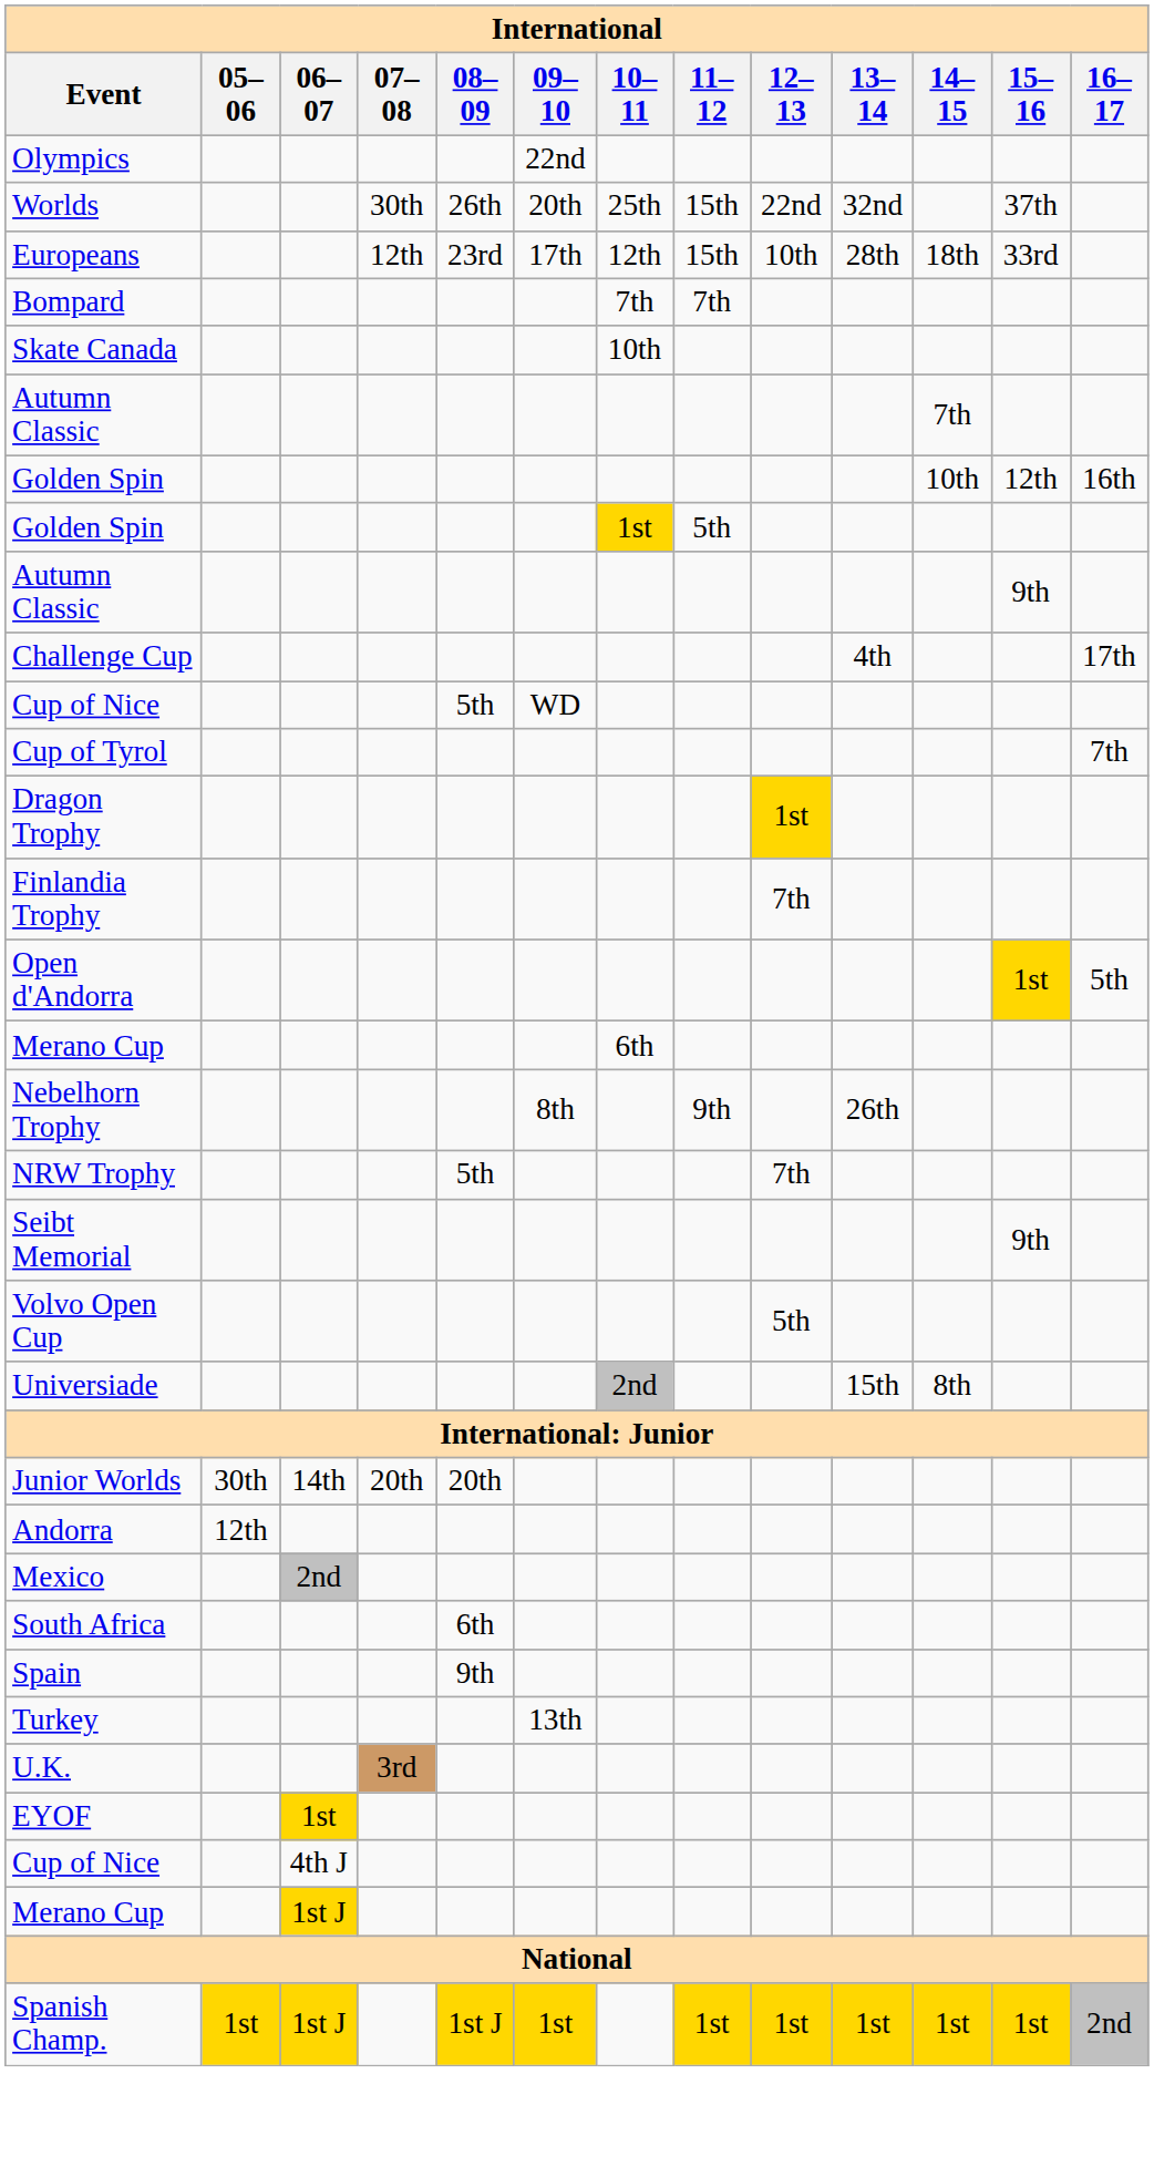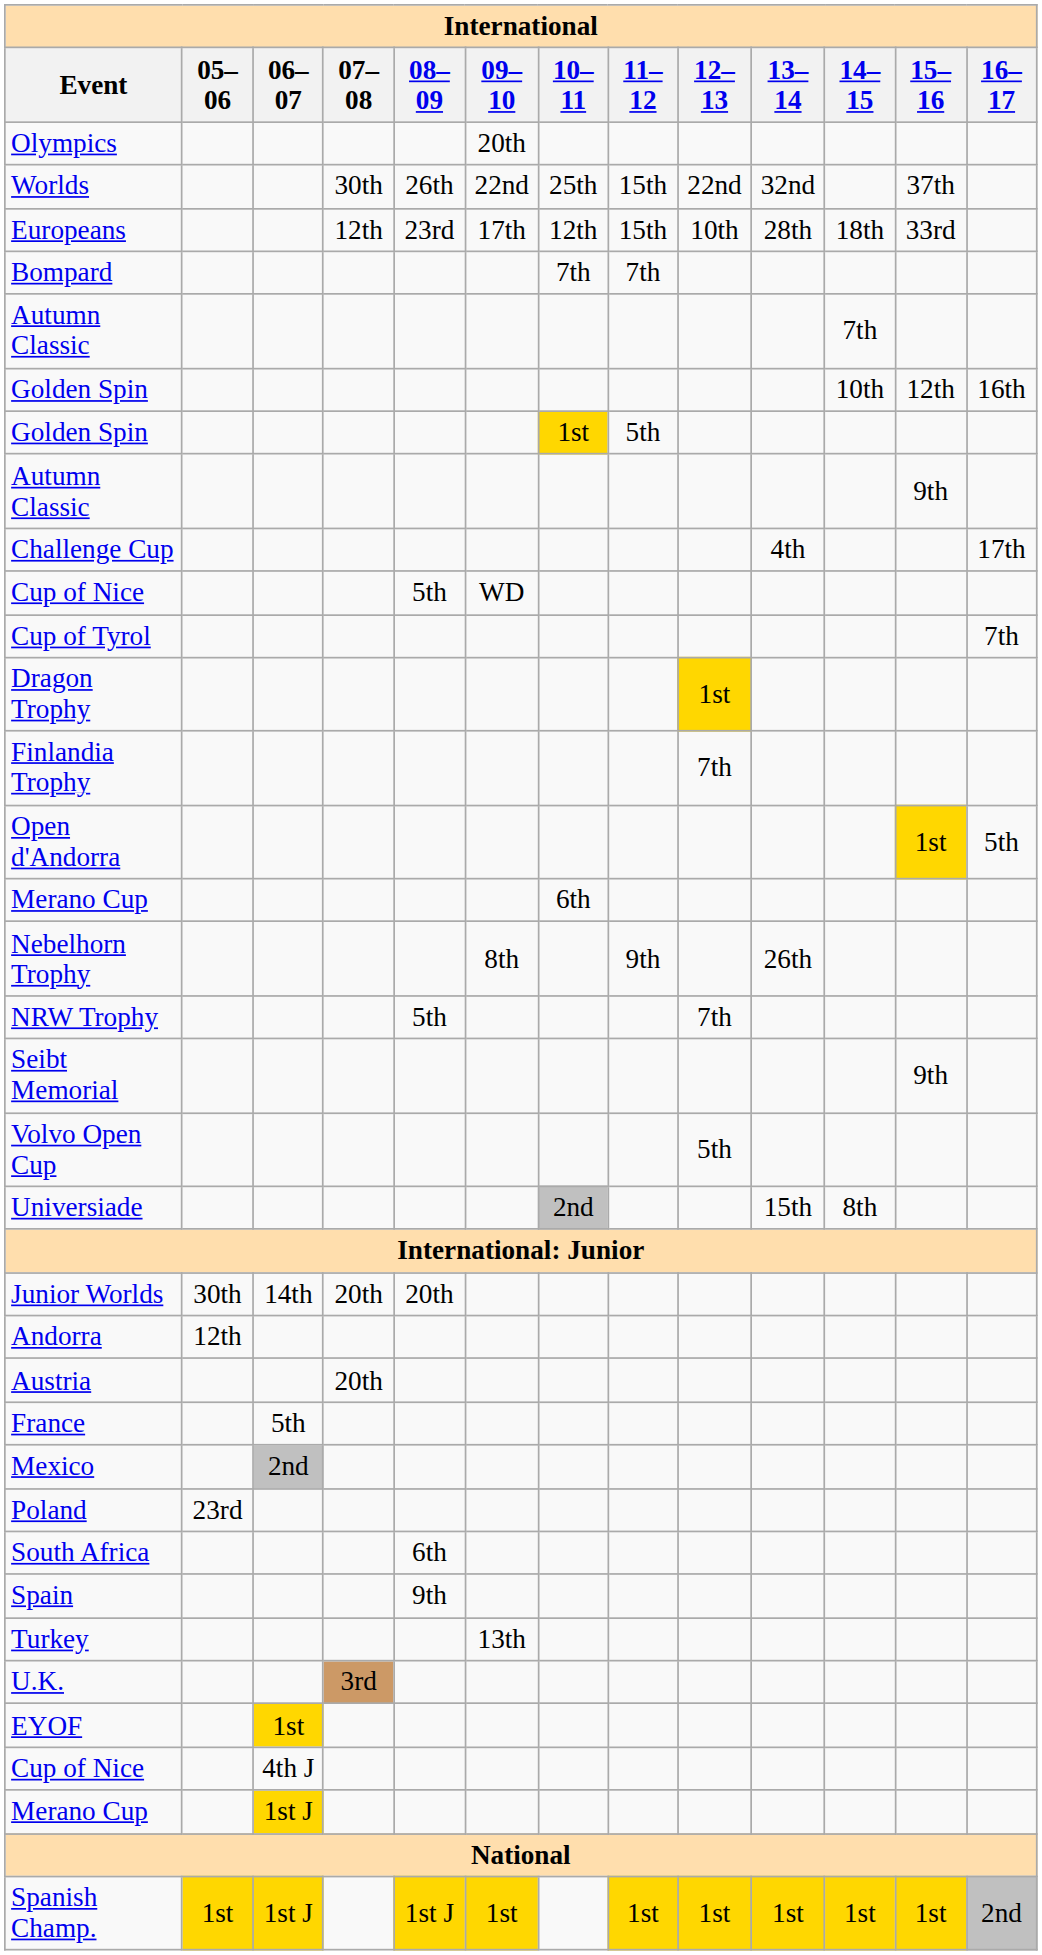 <table class="wikitable" style="text-align:center">
 <tr>
 <th style="background-color: #ffdead; " colspan=13 align=center>International</th>
 </tr>
 <tr>
 <th>Event</th>
 <th>05–06</th>
 <th>06–07</th>
 <th>07–08</th>
 <th><a href='#'>08–09</a></th>
 <th><a href='#'>09–10</a></th>
 <th><a href='#'>10–11</a></th>
 <th><a href='#'>11–12</a></th>
 <th><a href='#'>12–13</a></th>
 <th><a href='#'>13–14</a></th>
 <th><a href='#'>14–15</a></th>
 <th><a href='#'>15–16</a></th>
 <th><a href='#'>16–17</a></th>
 </tr>
 <tr>
 <td align=left><a href='#'>Olympics</a></td>
 <td></td>
 <td></td>
 <td></td>
 <td></td>
-<td>22nd</td>
+<td>20th</td>
 <td></td>
 <td></td>
 <td></td>
 <td></td>
 <td></td>
 <td></td>
 <td></td>
 </tr>
 <tr>
 <td align=left><a href='#'>Worlds</a></td>
 <td></td>
 <td></td>
 <td>30th</td>
 <td>26th</td>
-<td>20th</td>
+<td>22nd</td>
 <td>25th</td>
 <td>15th</td>
 <td>22nd</td>
 <td>32nd</td>
 <td></td>
 <td>37th</td>
 <td></td>
 </tr>
 <tr>
 <td align=left><a href='#'>Europeans</a></td>
 <td></td>
 <td></td>
 <td>12th</td>
 <td>23rd</td>
 <td>17th</td>
 <td>12th</td>
 <td>15th</td>
 <td>10th</td>
 <td>28th</td>
 <td>18th</td>
 <td>33rd</td>
 <td></td>
 </tr>
 <tr>
 <td align=left> <a href='#'>Bompard</a></td>
 <td></td>
 <td></td>
 <td></td>
 <td></td>
 <td></td>
 <td>7th</td>
 <td>7th</td>
-<td></td>
-<td></td>
-<td></td>
-<td></td>
-<td></td>
-</tr>
-<tr>
-<td align=left> <a href='#'>Skate Canada</a></td>
-<td></td>
-<td></td>
-<td></td>
-<td></td>
-<td></td>
-<td>10th</td>
-<td></td>
 <td></td>
 <td></td>
 <td></td>
 <td></td>
 <td></td>
 </tr>
 <tr>
 <td align=left> <a href='#'>Autumn Classic</a></td>
 <td></td>
 <td></td>
 <td></td>
 <td></td>
 <td></td>
 <td></td>
 <td></td>
 <td></td>
 <td></td>
 <td>7th</td>
 <td></td>
 <td></td>
 </tr>
 <tr>
 <td align=left> <a href='#'>Golden Spin</a></td>
 <td></td>
 <td></td>
 <td></td>
 <td></td>
 <td></td>
 <td></td>
 <td></td>
 <td></td>
 <td></td>
 <td>10th</td>
 <td>12th</td>
 <td>16th</td>
 </tr>
 <tr>
 <td align=left><a href='#'>Golden Spin</a></td>
 <td></td>
 <td></td>
 <td></td>
 <td></td>
 <td></td>
 <td bgcolor=gold>1st</td>
 <td>5th</td>
 <td></td>
 <td></td>
 <td></td>
 <td></td>
 <td></td>
 </tr>
 <tr>
 <td align=left><a href='#'>Autumn Classic</a></td>
 <td></td>
 <td></td>
 <td></td>
 <td></td>
 <td></td>
 <td></td>
 <td></td>
 <td></td>
 <td></td>
 <td></td>
 <td>9th</td>
 <td></td>
 </tr>
 <tr>
 <td align=left><a href='#'>Challenge Cup</a></td>
 <td></td>
 <td></td>
 <td></td>
 <td></td>
 <td></td>
 <td></td>
 <td></td>
 <td></td>
 <td>4th</td>
 <td></td>
 <td></td>
 <td>17th</td>
 </tr>
 <tr>
 <td align=left><a href='#'>Cup of Nice</a></td>
 <td></td>
 <td></td>
 <td></td>
 <td>5th</td>
 <td>WD</td>
 <td></td>
 <td></td>
 <td></td>
 <td></td>
 <td></td>
 <td></td>
 <td></td>
 </tr>
 <tr>
 <td align=left><a href='#'>Cup of Tyrol</a></td>
 <td></td>
 <td></td>
 <td></td>
 <td></td>
 <td></td>
 <td></td>
 <td></td>
 <td></td>
 <td></td>
 <td></td>
 <td></td>
 <td>7th</td>
 </tr>
 <tr>
 <td align=left><a href='#'>Dragon Trophy</a></td>
 <td></td>
 <td></td>
 <td></td>
 <td></td>
 <td></td>
 <td></td>
 <td></td>
 <td bgcolor=gold>1st</td>
 <td></td>
 <td></td>
 <td></td>
 <td></td>
 </tr>
 <tr>
 <td align=left><a href='#'>Finlandia Trophy</a></td>
 <td></td>
 <td></td>
 <td></td>
 <td></td>
 <td></td>
 <td></td>
 <td></td>
 <td>7th</td>
 <td></td>
 <td></td>
 <td></td>
 <td></td>
 </tr>
 <tr>
 <td align=left><a href='#'>Open d'Andorra</a></td>
 <td></td>
 <td></td>
 <td></td>
 <td></td>
 <td></td>
 <td></td>
 <td></td>
 <td></td>
 <td></td>
 <td></td>
 <td bgcolor=gold>1st</td>
 <td>5th</td>
 </tr>
 <tr>
 <td align=left><a href='#'>Merano Cup</a></td>
 <td></td>
 <td></td>
 <td></td>
 <td></td>
 <td></td>
 <td>6th</td>
 <td></td>
 <td></td>
 <td></td>
 <td></td>
 <td></td>
 <td></td>
 </tr>
 <tr>
 <td align=left><a href='#'>Nebelhorn Trophy</a></td>
 <td></td>
 <td></td>
 <td></td>
 <td></td>
 <td>8th</td>
 <td></td>
 <td>9th</td>
 <td></td>
 <td>26th</td>
 <td></td>
 <td></td>
 <td></td>
 </tr>
 <tr>
 <td align=left><a href='#'>NRW Trophy</a></td>
 <td></td>
 <td></td>
 <td></td>
 <td>5th</td>
 <td></td>
 <td></td>
 <td></td>
 <td>7th</td>
 <td></td>
 <td></td>
 <td></td>
 <td></td>
 </tr>
 <tr>
 <td align=left><a href='#'>Seibt Memorial</a></td>
 <td></td>
 <td></td>
 <td></td>
 <td></td>
 <td></td>
 <td></td>
 <td></td>
 <td></td>
 <td></td>
 <td></td>
 <td>9th</td>
 <td></td>
 </tr>
 <tr>
 <td align=left><a href='#'>Volvo Open Cup</a></td>
 <td></td>
 <td></td>
 <td></td>
 <td></td>
 <td></td>
 <td></td>
 <td></td>
 <td>5th</td>
 <td></td>
 <td></td>
 <td></td>
 <td></td>
 </tr>
 <tr>
 <td align=left><a href='#'>Universiade</a></td>
 <td></td>
 <td></td>
 <td></td>
 <td></td>
 <td></td>
 <td bgcolor=silver>2nd</td>
 <td></td>
 <td></td>
 <td>15th</td>
 <td>8th</td>
 <td></td>
 <td></td>
 </tr>
 <tr>
 <th style="background-color: #ffdead; " colspan=13 align=center>International: Junior</th>
 </tr>
 <tr>
 <td align=left><a href='#'>Junior Worlds</a></td>
 <td>30th</td>
 <td>14th</td>
 <td>20th</td>
 <td>20th</td>
 <td></td>
 <td></td>
 <td></td>
 <td></td>
 <td></td>
 <td></td>
 <td></td>
 <td></td>
 </tr>
 <tr>
 <td align=left> <a href='#'>Andorra</a></td>
 <td>12th</td>
 <td></td>
 <td></td>
 <td></td>
 <td></td>
 <td></td>
 <td></td>
 <td></td>
 <td></td>
 <td></td>
 <td></td>
 <td></td>
 </tr>
 <tr>
+<td align=left> <a href='#'>Austria</a></td>
+<td></td>
+<td></td>
+<td>20th</td>
+<td></td>
+<td></td>
+<td></td>
+<td></td>
+<td></td>
+<td></td>
+<td></td>
+<td></td>
+<td></td>
+</tr>
+<tr>
+<td align=left> <a href='#'>France</a></td>
+<td></td>
+<td>5th</td>
+<td></td>
+<td></td>
+<td></td>
+<td></td>
+<td></td>
+<td></td>
+<td></td>
+<td></td>
+<td></td>
+<td></td>
+</tr>
+<tr>
 <td align=left> <a href='#'>Mexico</a></td>
 <td></td>
 <td bgcolor=silver>2nd</td>
+<td></td>
+<td></td>
+<td></td>
+<td></td>
+<td></td>
+<td></td>
+<td></td>
+<td></td>
+<td></td>
+<td></td>
+</tr>
+<tr>
+<td align=left> <a href='#'>Poland</a></td>
+<td>23rd</td>
+<td></td>
 <td></td>
 <td></td>
 <td></td>
 <td></td>
 <td></td>
 <td></td>
 <td></td>
 <td></td>
 <td></td>
 <td></td>
 </tr>
 <tr>
 <td align=left> <a href='#'>South Africa</a></td>
 <td></td>
 <td></td>
 <td></td>
 <td>6th</td>
 <td></td>
 <td></td>
 <td></td>
 <td></td>
 <td></td>
 <td></td>
 <td></td>
 <td></td>
 </tr>
 <tr>
 <td align=left> <a href='#'>Spain</a></td>
 <td></td>
 <td></td>
 <td></td>
 <td>9th</td>
 <td></td>
 <td></td>
 <td></td>
 <td></td>
 <td></td>
 <td></td>
 <td></td>
 <td></td>
 </tr>
 <tr>
 <td align=left> <a href='#'>Turkey</a></td>
 <td></td>
 <td></td>
 <td></td>
 <td></td>
 <td>13th</td>
 <td></td>
 <td></td>
 <td></td>
 <td></td>
 <td></td>
 <td></td>
 <td></td>
 </tr>
 <tr>
 <td align=left> <a href='#'>U.K.</a></td>
 <td></td>
 <td></td>
 <td bgcolor=cc9966>3rd</td>
 <td></td>
 <td></td>
 <td></td>
 <td></td>
 <td></td>
 <td></td>
 <td></td>
 <td></td>
 <td></td>
 </tr>
 <tr>
 <td align=left><a href='#'>EYOF</a></td>
 <td></td>
 <td bgcolor=gold>1st</td>
 <td></td>
 <td></td>
 <td></td>
 <td></td>
 <td></td>
 <td></td>
 <td></td>
 <td></td>
 <td></td>
 <td></td>
 </tr>
 <tr>
 <td align=left><a href='#'>Cup of Nice</a></td>
 <td></td>
 <td>4th J</td>
 <td></td>
 <td></td>
 <td></td>
 <td></td>
 <td></td>
 <td></td>
 <td></td>
 <td></td>
 <td></td>
 <td></td>
 </tr>
 <tr>
 <td align=left><a href='#'>Merano Cup</a></td>
 <td></td>
 <td bgcolor=gold>1st J</td>
 <td></td>
 <td></td>
 <td></td>
 <td></td>
 <td></td>
 <td></td>
 <td></td>
 <td></td>
 <td></td>
 <td></td>
 </tr>
 <tr>
 <th style="background-color: #ffdead; " colspan=13 align=center>National</th>
 </tr>
 <tr>
 <td align=left><a href='#'>Spanish Champ.</a></td>
 <td bgcolor=gold>1st</td>
 <td bgcolor=gold>1st J</td>
 <td></td>
 <td bgcolor=gold>1st J</td>
 <td bgcolor=gold>1st</td>
 <td></td>
 <td bgcolor=gold>1st</td>
 <td bgcolor=gold>1st</td>
 <td bgcolor=gold>1st</td>
 <td bgcolor=gold>1st</td>
 <td bgcolor=gold>1st</td>
 <td bgcolor=silver>2nd</td>
 </tr>
 </table>
